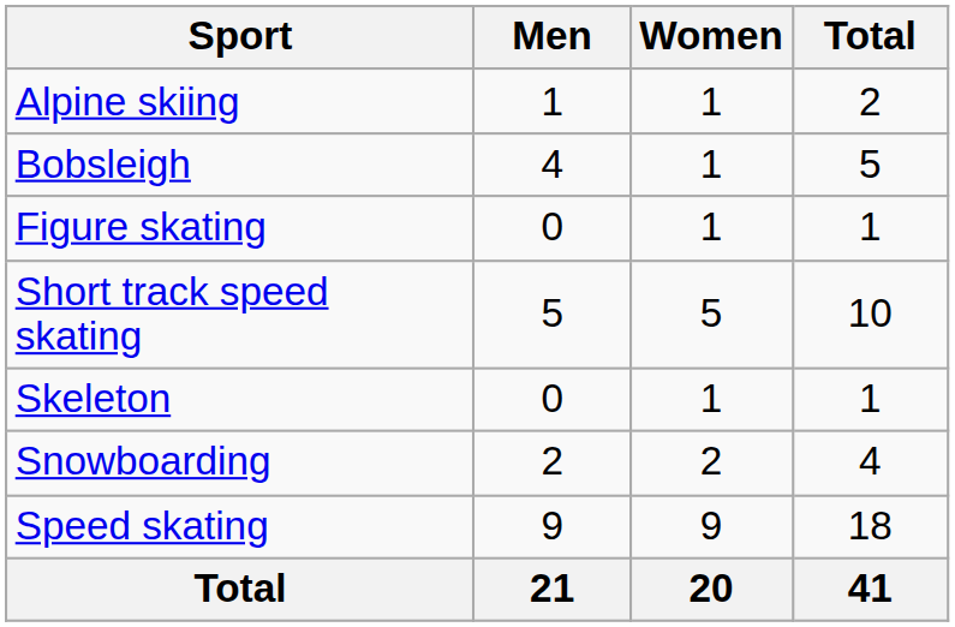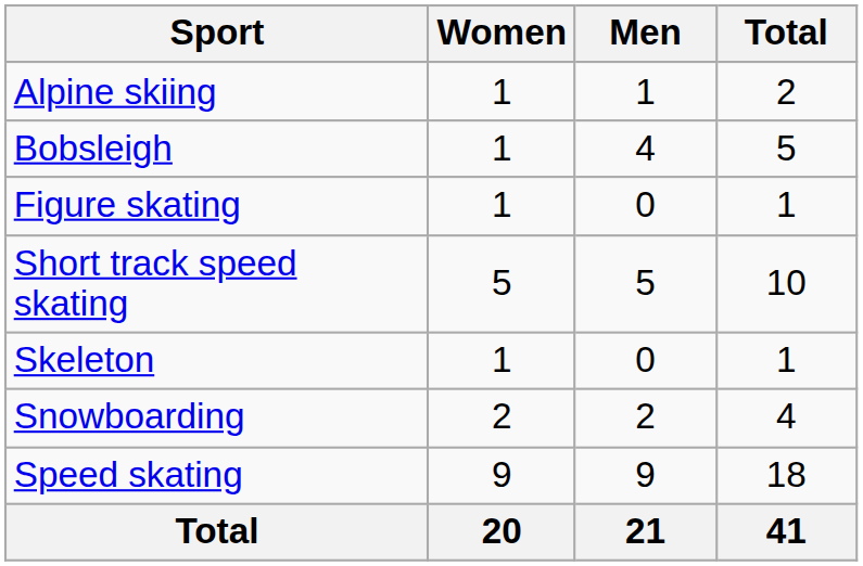 <table class="wikitable sortable" style="text-align:center;">
 <tr>
 <th width=180>Sport</th>
+<th width=55>Women</th>
 <th width=55>Men</th>
-<th width=55>Women</th>
 <th width=55>Total</th>
 </tr>
 <tr>
 <td align=left><a href='#'>Alpine skiing</a></td>
 <td>1</td>
 <td>1</td>
 <td>2</td>
 </tr>
 <tr>
 <td align=left><a href='#'>Bobsleigh</a></td>
+<td>1</td>
 <td>4</td>
-<td>1</td>
 <td>5</td>
 </tr>
 <tr>
 <td align=left><a href='#'>Figure skating</a></td>
+<td>1</td>
 <td>0</td>
-<td>1</td>
 <td>1</td>
 </tr>
 <tr>
 <td align=left><a href='#'>Short track speed skating</a></td>
 <td>5</td>
 <td>5</td>
 <td>10</td>
 </tr>
 <tr>
 <td align=left><a href='#'>Skeleton</a></td>
+<td>1</td>
 <td>0</td>
-<td>1</td>
 <td>1</td>
 </tr>
 <tr>
 <td align=left><a href='#'>Snowboarding</a></td>
 <td>2</td>
 <td>2</td>
 <td>4</td>
 </tr>
 <tr>
 <td align=left><a href='#'>Speed skating</a></td>
 <td>9</td>
 <td>9</td>
 <td>18</td>
 </tr>
 <tr>
 <th>Total</th>
+<th>20</th>
 <th>21</th>
-<th>20</th>
 <th>41</th>
 </tr>
 </table>
